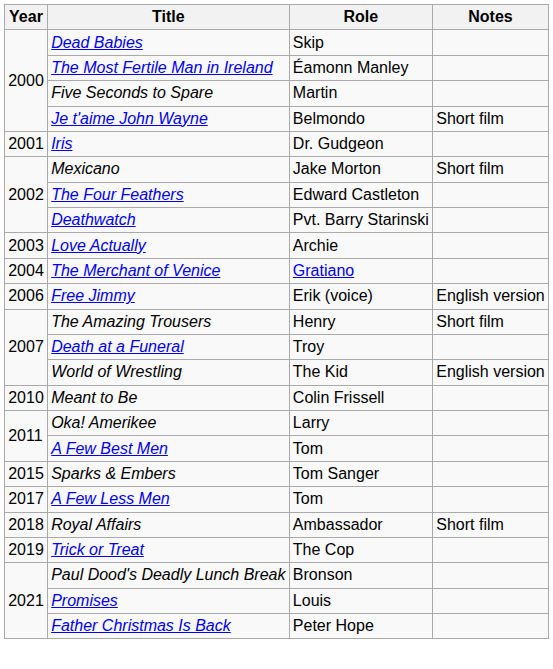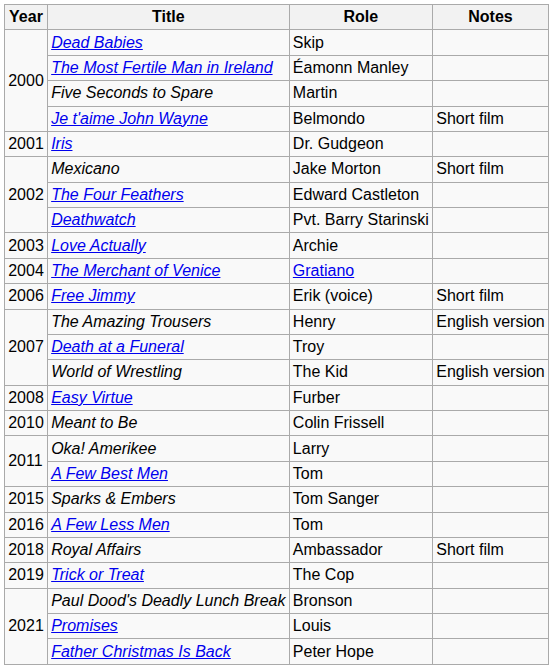 <table class="wikitable sortable">
 <tr>
 <th>Year</th>
 <th>Title</th>
 <th>Role</th>
 <th class="unsortable">Notes</th>
 </tr>
 <tr>
 <td rowspan="4">2000</td>
 <td><em><a href='#'>Dead Babies</a></em></td>
 <td>Skip</td>
 <td></td>
 </tr>
 <tr>
 <td><em><a href='#'>The Most Fertile Man in Ireland</a></em></td>
 <td>Éamonn Manley</td>
 <td></td>
 </tr>
 <tr>
 <td><em>Five Seconds to Spare</em></td>
 <td>Martin</td>
 <td></td>
 </tr>
 <tr>
 <td><em><a href='#'>Je t'aime John Wayne</a></em></td>
 <td>Belmondo</td>
 <td>Short film</td>
 </tr>
 <tr>
 <td>2001</td>
 <td><em><a href='#'>Iris</a></em></td>
 <td>Dr. Gudgeon</td>
 <td></td>
 </tr>
 <tr>
 <td rowspan="3">2002</td>
 <td><em>Mexicano</em></td>
 <td>Jake Morton</td>
 <td>Short film</td>
 </tr>
 <tr>
 <td><em><a href='#'>The Four Feathers</a></em></td>
 <td>Edward Castleton</td>
 <td></td>
 </tr>
 <tr>
 <td><em><a href='#'>Deathwatch</a></em></td>
 <td>Pvt. Barry Starinski</td>
 <td></td>
 </tr>
 <tr>
 <td>2003</td>
 <td><em><a href='#'>Love Actually</a></em></td>
 <td>Archie</td>
 <td></td>
 </tr>
 <tr>
 <td>2004</td>
 <td><em><a href='#'>The Merchant of Venice</a></em></td>
 <td><a href='#'>Gratiano</a></td>
 <td></td>
 </tr>
 <tr>
 <td>2006</td>
 <td><em><a href='#'>Free Jimmy</a></em></td>
 <td>Erik (voice)</td>
-<td>English version</td>
+<td>Short film</td>
 </tr>
 <tr>
 <td rowspan="3">2007</td>
 <td><em>The Amazing Trousers</em></td>
 <td>Henry</td>
-<td>Short film</td>
+<td>English version</td>
 </tr>
 <tr>
 <td><em><a href='#'>Death at a Funeral</a></em></td>
 <td>Troy</td>
 <td></td>
 </tr>
 <tr>
 <td><em>World of Wrestling</em></td>
 <td>The Kid</td>
 <td>English version</td>
+</tr>
+<tr>
+<td>2008</td>
+<td><em><a href='#'>Easy Virtue</a></em></td>
+<td>Furber</td>
+<td></td>
 </tr>
 <tr>
 <td>2010</td>
 <td><em>Meant to Be</em></td>
 <td>Colin Frissell</td>
 </tr>
 <tr>
 <td rowspan="2">2011</td>
 <td><em>Oka! Amerikee</em></td>
 <td>Larry</td>
 <td></td>
 </tr>
 <tr>
 <td><em><a href='#'>A Few Best Men</a></em></td>
 <td>Tom</td>
 <td></td>
 </tr>
 <tr>
 <td>2015</td>
 <td><em>Sparks & Embers</em></td>
 <td>Tom Sanger</td>
 <td></td>
 </tr>
 <tr>
-<td>2017</td>
+<td>2016</td>
 <td><em><a href='#'>A Few Less Men</a></em></td>
 <td>Tom</td>
 <td></td>
 </tr>
 <tr>
 <td>2018</td>
 <td><em>Royal Affairs</em></td>
 <td>Ambassador</td>
 <td>Short film</td>
 </tr>
 <tr>
 <td>2019</td>
 <td><em><a href='#'>Trick or Treat</a></em></td>
 <td>The Cop</td>
 <td></td>
 </tr>
 <tr>
 <td rowspan="3">2021</td>
 <td><em>Paul Dood's Deadly Lunch Break</em></td>
 <td>Bronson</td>
 <td></td>
 </tr>
 <tr>
 <td><em><a href='#'>Promises</a></em></td>
 <td>Louis</td>
 <td></td>
 </tr>
 <tr>
 <td><em><a href='#'>Father Christmas Is Back</a></em></td>
 <td>Peter Hope</td>
 <td></td>
 </tr>
 </table>
